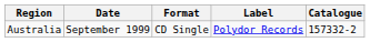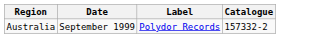 <table class=wikitable>
 <tr>
 <th>Region</th>
 <th>Date</th>
-<th>Format</th>
 <th>Label</th>
 <th>Catalogue</th>
 </tr>
 <tr>
 <td>Australia</td>
 <td>September 1999</td>
-<td>CD Single</td>
 <td><a href='#'>Polydor Records</a></td>
 <td>157332-2</td>
 </tr>
 </table>
